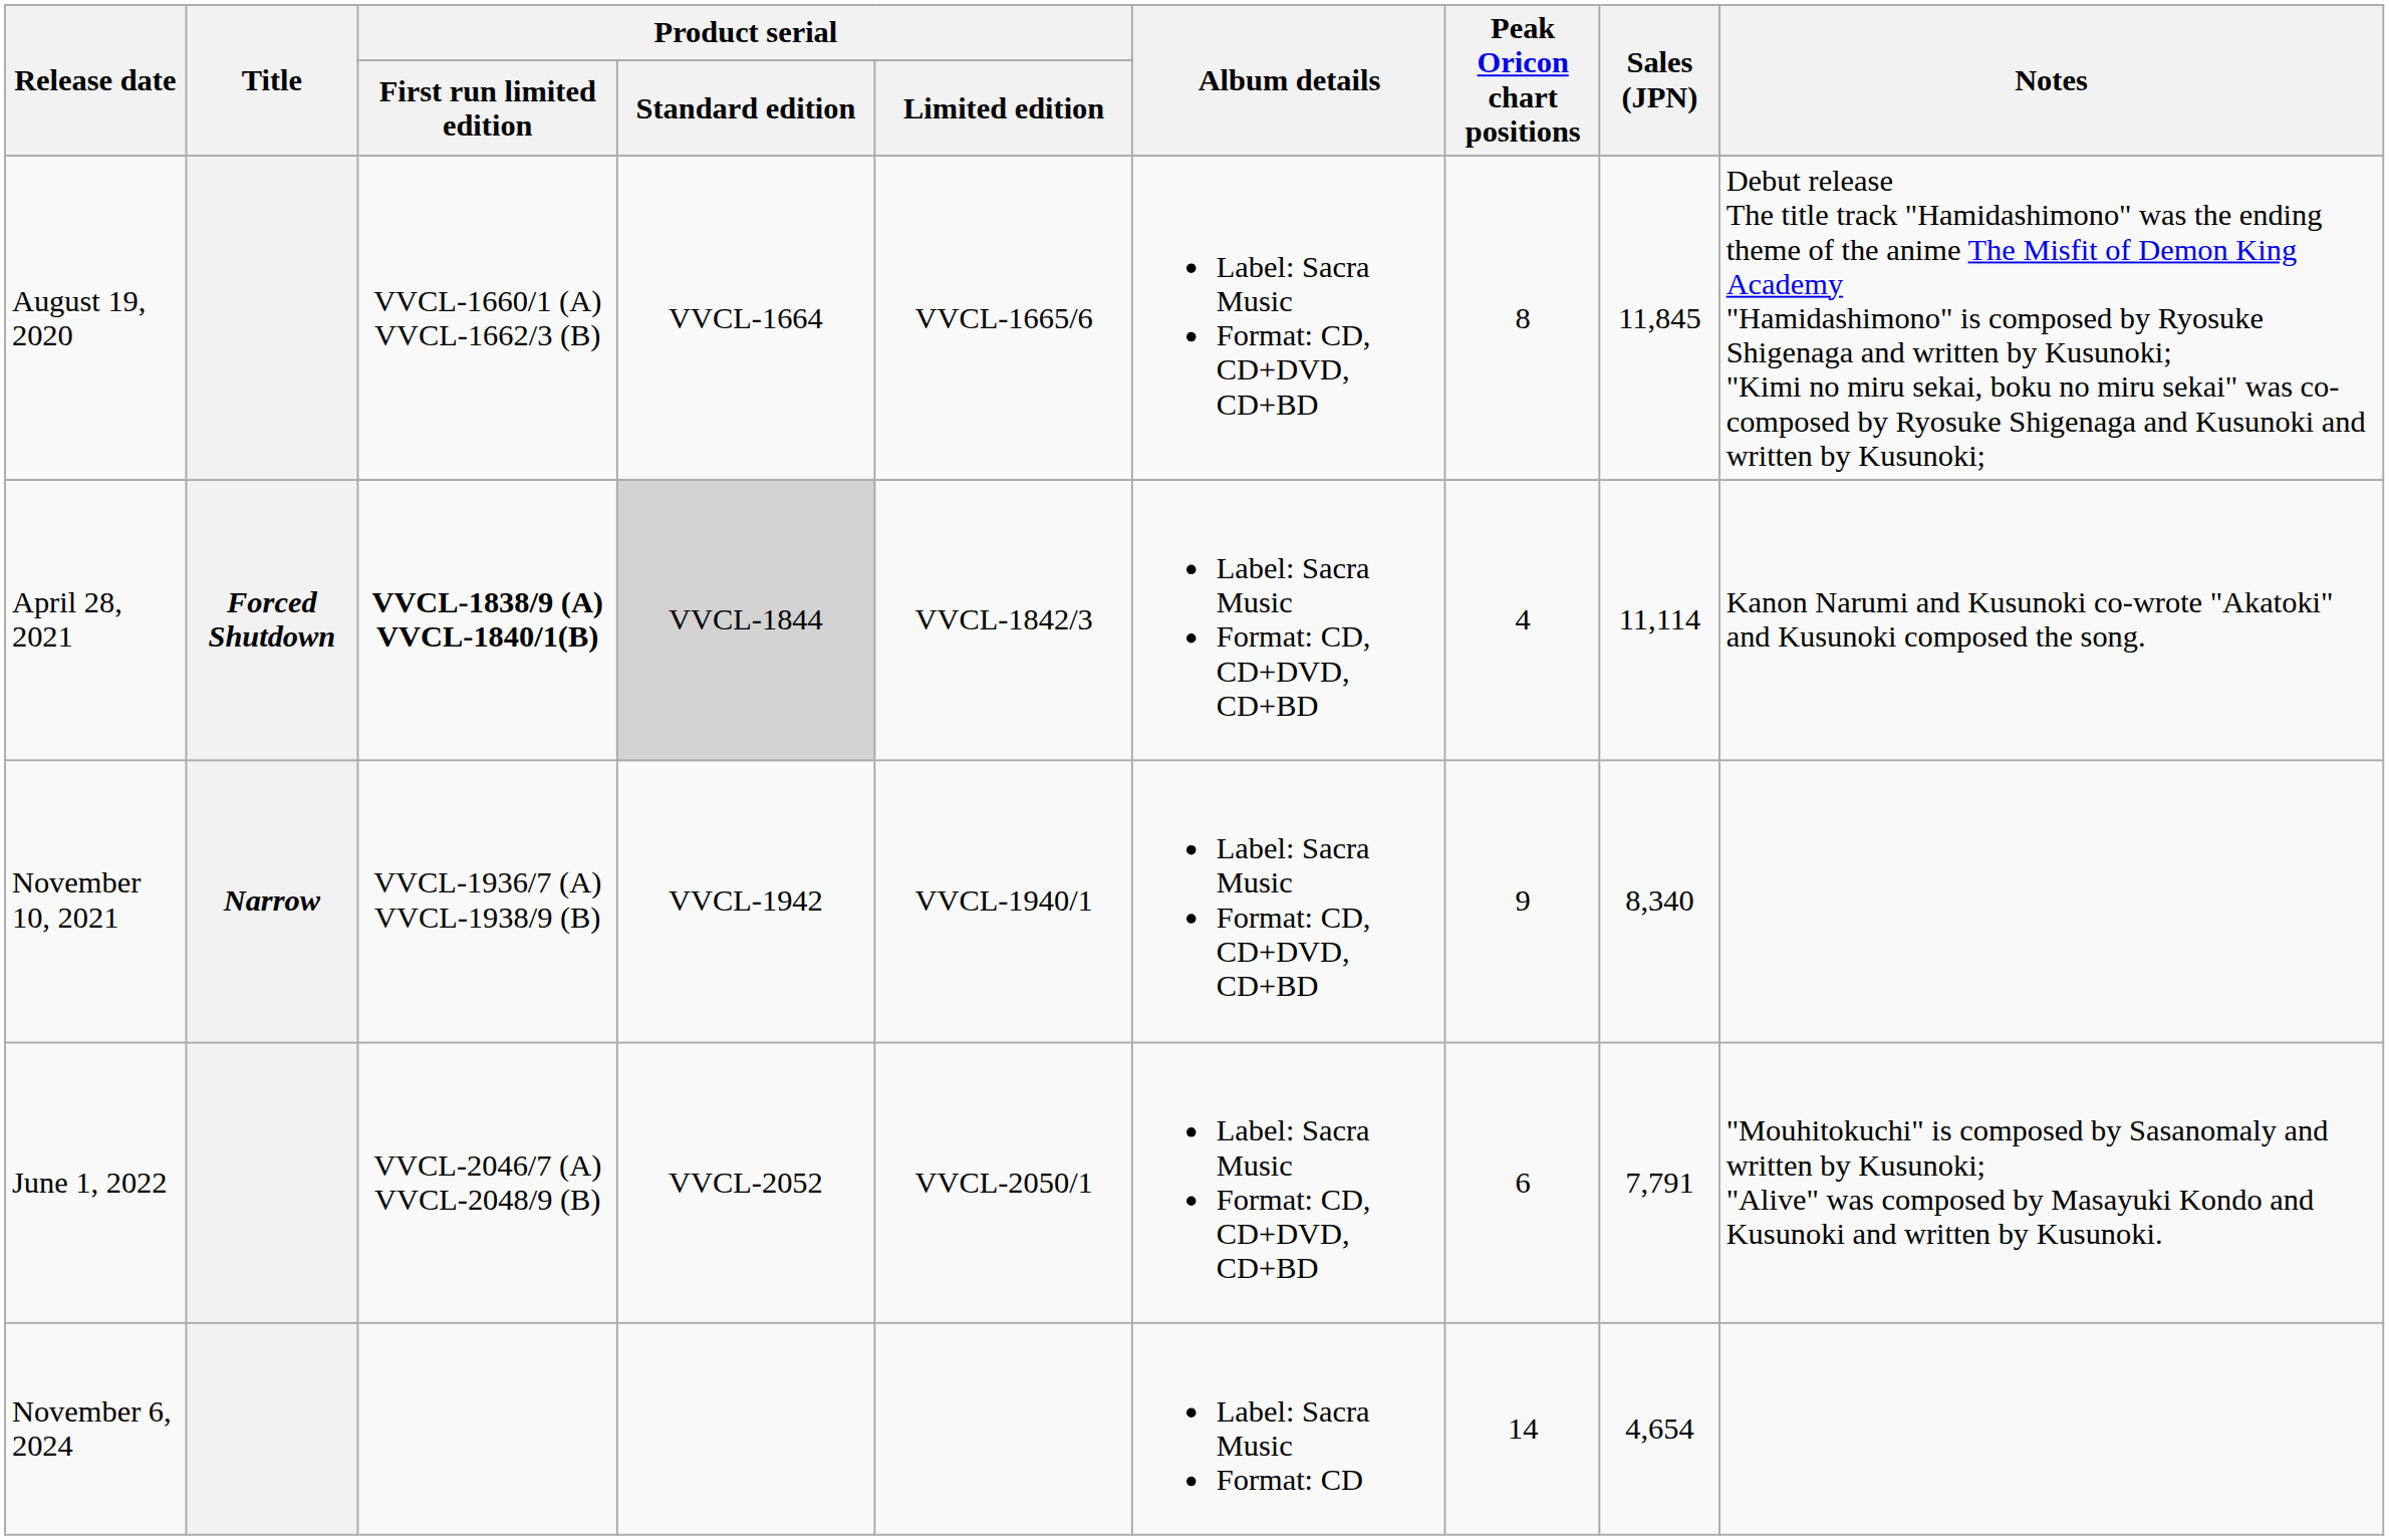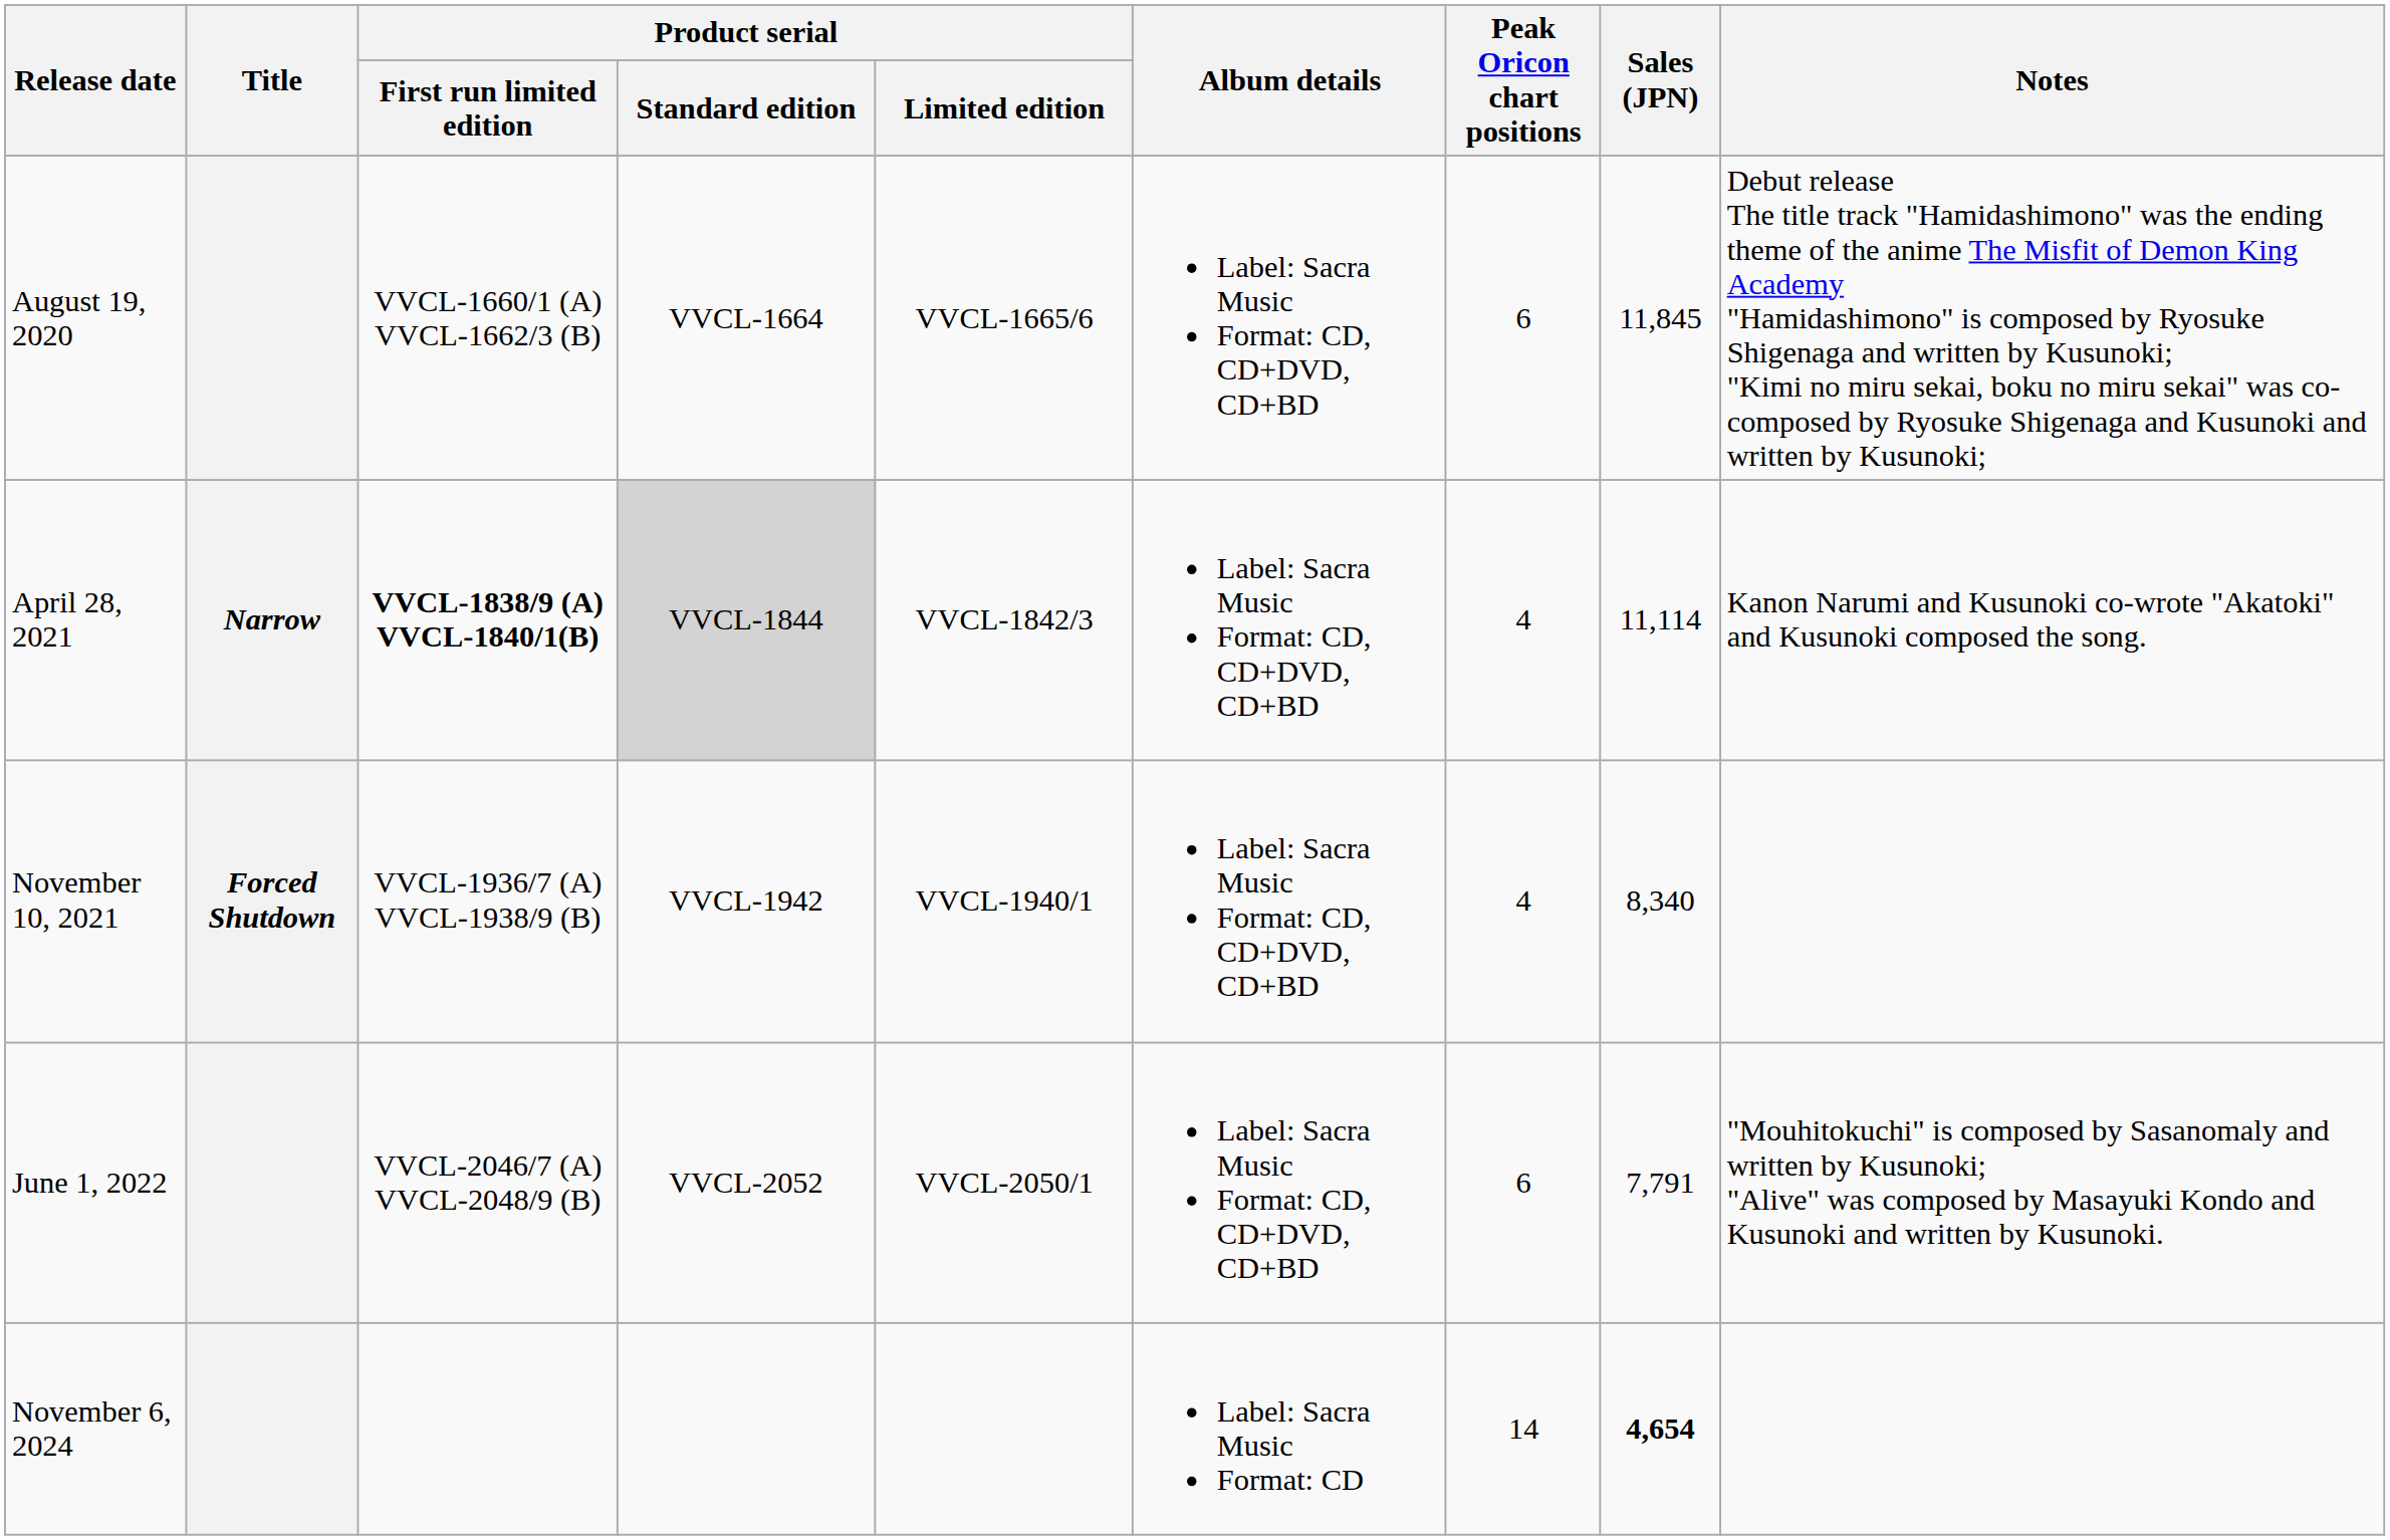 <table class="wikitable plainrowheaders">
 <tr>
 <th rowspan="2">Release date</th>
 <th rowspan="2">Title</th>
 <th colspan="3">Product serial</th>
 <th rowspan="2">Album details</th>
 <th rowspan="2">Peak <a href='#'>Oricon</a><br> chart positions</th>
 <th rowspan="2">Sales (JPN)</th>
 <th rowspan="2">Notes</th>
 </tr>
 <tr>
 <th style="width:8em;">First run limited edition</th>
 <th style="width:8em;">Standard edition</th>
 <th style="width:8em;">Limited edition</th>
 </tr>
 <tr>
 <td align="left">August 19, 2020</td>
 <th scope="row"></th>
 <td style="width:8em;" align="center">VVCL-1660/1 (A) VVCL-1662/3 (B)</td>
 <td style="width:8em;" align="center">VVCL-1664</td>
 <td style="width:8em;" align="center">VVCL-1665/6</td>
 <td><br><ul><li>Label: Sacra Music</li><li>Format: CD, CD+DVD, CD+BD</li></ul></td>
-<td align="center">8</td>
+<td align="center">6</td>
 <td align="center">11,845</td>
 <td>Debut release <br> The title track "Hamidashimono" was the ending theme of the anime <a href='#'>The Misfit of Demon King Academy</a> <br>"Hamidashimono" is composed by Ryosuke Shigenaga and written by Kusunoki;<br> "Kimi no miru sekai, boku no miru sekai" was co-composed by Ryosuke Shigenaga and Kusunoki and written by Kusunoki;</td>
 </tr>
 <tr>
 <td align="left">April 28, 2021</td>
-<th scope="row"><em>Forced Shutdown</em></th>
+<th scope="row"><em>Narrow</em></th>
 <td style="width:8em;" align="center"><strong>VVCL-1838/9 (A) VVCL-1840/1(B)</strong></td>
 <td style="background: lightgrey; width:8em;" align="center">VVCL-1844</td>
 <td style="width:8em;" align="center">VVCL-1842/3</td>
 <td><br><ul><li>Label: Sacra Music</li><li>Format: CD, CD+DVD, CD+BD</li></ul></td>
 <td align="center">4</td>
 <td align="center">11,114</td>
 <td>Kanon Narumi and Kusunoki co-wrote "Akatoki" and Kusunoki composed the song.</td>
 </tr>
 <tr>
 <td align="left">November 10, 2021</td>
-<th scope="row"><em>Narrow</em></th>
+<th scope="row"><em>Forced Shutdown</em></th>
 <td style="width:8em;" align="center">VVCL-1936/7 (A) VVCL-1938/9 (B)</td>
 <td style="width:8em;" align="center">VVCL-1942</td>
 <td style="width:8em;" align="center">VVCL-1940/1</td>
 <td><br><ul><li>Label: Sacra Music</li><li>Format: CD, CD+DVD, CD+BD</li></ul></td>
-<td align="center">9</td>
+<td align="center">4</td>
 <td align="center">8,340</td>
 <td></td>
 </tr>
 <tr>
 <td align="left">June 1, 2022</td>
 <th scope="row"></th>
 <td style="width:8em;" align="center">VVCL-2046/7 (A) VVCL-2048/9 (B)</td>
 <td style="width:8em;" align="center">VVCL-2052</td>
 <td style="width:8em;" align="center">VVCL-2050/1</td>
 <td><br><ul><li>Label: Sacra Music</li><li>Format: CD, CD+DVD, CD+BD</li></ul></td>
 <td align="center">6</td>
 <td align="center">7,791</td>
 <td>"Mouhitokuchi" is composed by Sasanomaly and written by Kusunoki; <br> "Alive" was composed by Masayuki Kondo and Kusunoki and written by Kusunoki.</td>
 </tr>
 <tr>
 <td align="left">November 6, 2024</td>
 <th scope="row"></th>
 <td style="width:8em;" align="center"></td>
 <td style="width:8em;" align="center"></td>
 <td style="width:8em;" align="center"></td>
 <td><br><ul><li>Label: Sacra Music</li><li>Format: CD</li></ul></td>
 <td align="center">14</td>
-<td align="center">4,654</td>
+<td align="center"><strong>4,654</strong></td>
 <td></td>
 </tr>
 </table>
